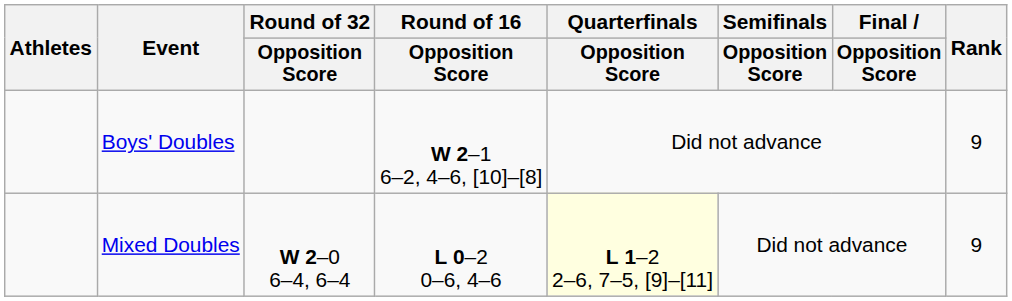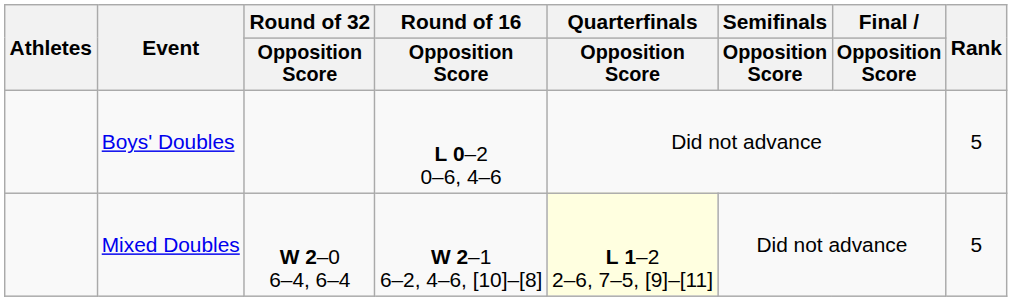 <table class=wikitable style="font-size:90%">
 <tr>
 <th rowspan="2">Athletes</th>
 <th rowspan="2">Event</th>
 <th>Round of 32</th>
 <th>Round of 16</th>
 <th>Quarterfinals</th>
 <th>Semifinals</th>
 <th>Final / </th>
 <th rowspan=2>Rank</th>
 </tr>
 <tr style="font-size:95%">
 <th>Opposition<br>Score</th>
 <th>Opposition<br>Score</th>
 <th>Opposition<br>Score</th>
 <th>Opposition<br>Score</th>
 <th>Opposition<br>Score</th>
 </tr>
 <tr align=center>
 <td align=left><br></td>
 <td align=left><a href='#'>Boys' Doubles</a></td>
 <td></td>
-<td><br><br><strong>W</strong> <strong>2</strong>–1 <br> 6–2, 4–6, [10]–[8]</td>
+<td><br><br><strong>L</strong> <strong>0</strong>–2 <br> 0–6, 4–6</td>
 <td colspan=3>Did not advance</td>
-<td>9</td>
+<td>5</td>
 </tr>
 <tr align=center>
 <td align=left><br></td>
 <td align=left><a href='#'>Mixed Doubles</a></td>
 <td><br><br><strong>W</strong> <strong>2</strong>–0 <br> 6–4, 6–4</td>
-<td><br><br><strong>L</strong> <strong>0</strong>–2 <br> 0–6, 4–6</td>
+<td><br><br><strong>W</strong> <strong>2</strong>–1 <br> 6–2, 4–6, [10]–[8]</td>
 <td style="background: lightyellow;"><br><br><strong>L</strong> <strong>1</strong>–2 <br> 2–6, 7–5, [9]–[11]</td>
 <td colspan=2>Did not advance</td>
-<td>9</td>
+<td>5</td>
 </tr>
 </table>
